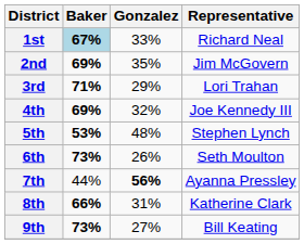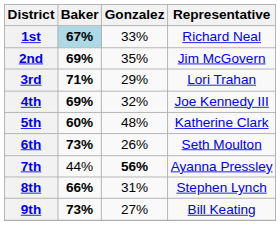 <table class=wikitable>
 <tr>
 <th>District</th>
 <th>Baker</th>
 <th>Gonzalez</th>
 <th>Representative</th>
 </tr>
 <tr align=center>
 <th><a href='#'>1st</a></th>
 <td style="background: lightblue;"><strong>67%</strong></td>
 <td>33%</td>
 <td><a href='#'>Richard Neal</a></td>
 </tr>
 <tr align=center>
 <th><a href='#'>2nd</a></th>
 <td><strong>69%</strong></td>
 <td>35%</td>
 <td><a href='#'>Jim McGovern</a></td>
 </tr>
 <tr align=center>
 <th><a href='#'>3rd</a></th>
 <td><strong>71%</strong></td>
 <td>29%</td>
 <td><a href='#'>Lori Trahan</a></td>
 </tr>
 <tr align=center>
 <th><a href='#'>4th</a></th>
 <td><strong>69%</strong></td>
 <td>32%</td>
 <td><a href='#'>Joe Kennedy III</a></td>
 </tr>
 <tr align=center>
 <th><a href='#'>5th</a></th>
-<td><strong>53%</strong></td>
+<td><strong>60%</strong></td>
 <td>48%</td>
-<td><a href='#'>Stephen Lynch</a></td>
+<td><a href='#'>Katherine Clark</a></td>
 </tr>
 <tr align=center>
 <th><a href='#'>6th</a></th>
 <td><strong>73%</strong></td>
 <td>26%</td>
 <td><a href='#'>Seth Moulton</a></td>
 </tr>
 <tr align=center>
 <th><a href='#'>7th</a></th>
 <td>44%</td>
 <td><strong>56%</strong></td>
 <td><a href='#'>Ayanna Pressley</a></td>
 </tr>
 <tr align=center>
 <th><a href='#'>8th</a></th>
 <td><strong>66%</strong></td>
 <td>31%</td>
-<td><a href='#'>Katherine Clark</a></td>
+<td><a href='#'>Stephen Lynch</a></td>
 </tr>
 <tr align=center>
 <th><a href='#'>9th</a></th>
 <td><strong>73%</strong></td>
 <td>27%</td>
 <td><a href='#'>Bill Keating</a></td>
 </tr>
 <tr align=center>
 </tr>
 </table>
